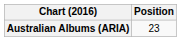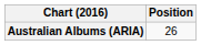 <table class="wikitable plainrowheaders" style="text-align:center">
 <tr>
 <th scope="col">Chart (2016)</th>
 <th scope="col">Position</th>
 </tr>
 <tr>
 <th scope="row">Australian Albums (ARIA)</th>
-<td>23</td>
+<td>26</td>
 </tr>
 </table>
